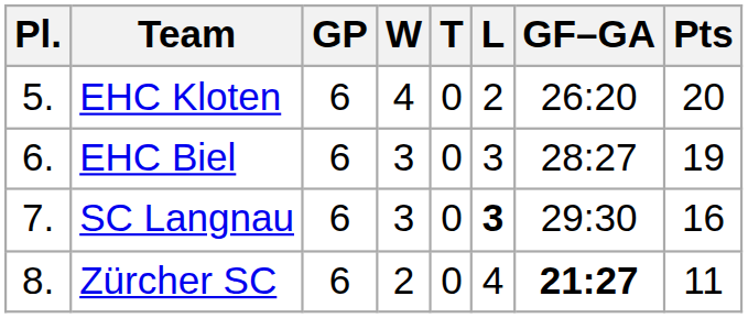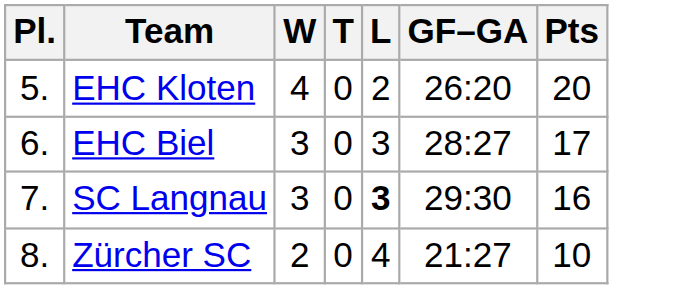 <table class="wikitable">
 <tr>
 <th>Pl.</th>
 <th>Team</th>
-<th>GP</th>
 <th>W</th>
 <th>T</th>
 <th>L</th>
 <th>GF–GA</th>
 <th>Pts</th>
 </tr>
 <tr align="center " bgcolor="#FFFFFF">
 <td>5.</td>
 <td align="left"><a href='#'>EHC Kloten</a></td>
-<td>6</td>
 <td>4</td>
 <td>0</td>
 <td>2</td>
 <td>26:20</td>
 <td>20</td>
 </tr>
 <tr align="center "  bgcolor="#FFFFFF">
 <td>6.</td>
 <td align="left"><a href='#'>EHC Biel</a></td>
-<td>6</td>
 <td>3</td>
 <td>0</td>
 <td>3</td>
 <td>28:27</td>
-<td>19</td>
+<td>17</td>
 </tr>
 <tr align="center "  bgcolor="#FFFFFF">
 <td>7.</td>
 <td align="left"><a href='#'>SC Langnau</a></td>
-<td>6</td>
 <td>3</td>
 <td>0</td>
 <td><strong>3</strong></td>
 <td>29:30</td>
 <td>16</td>
 </tr>
 <tr align="center "  bgcolor="#FFFFFF">
 <td>8.</td>
 <td align="left"><a href='#'>Zürcher SC</a></td>
-<td>6</td>
 <td>2</td>
 <td>0</td>
 <td>4</td>
-<td><strong>21:27</strong></td>
-<td>11</td>
+<td>21:27</td>
+<td>10</td>
 </tr>
 </table>
